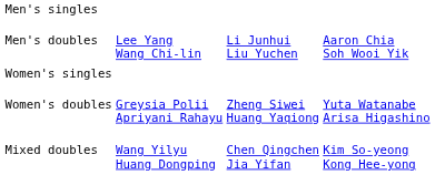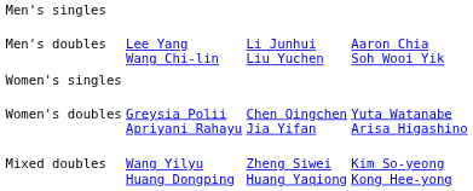 <table>
 <tr>
 <td>Men's singles<br></td>
 <td></td>
 <td></td>
 <td></td>
 </tr>
 <tr>
 <td>Men's doubles<br></td>
 <td><br><a href='#'>Lee Yang</a><br><a href='#'>Wang Chi-lin</a></td>
 <td><br><a href='#'>Li Junhui</a><br><a href='#'>Liu Yuchen</a></td>
 <td><br><a href='#'>Aaron Chia</a><br><a href='#'>Soh Wooi Yik</a></td>
 </tr>
 <tr bgcolor=#DDDDDD>
 </tr>
 <tr>
 <td>Women's singles<br></td>
 <td></td>
 <td></td>
 <td></td>
 </tr>
 <tr>
 <td>Women's doubles<br></td>
 <td><br><a href='#'>Greysia Polii</a><br><a href='#'>Apriyani Rahayu</a></td>
-<td><br><a href='#'>Zheng Siwei</a><br><a href='#'>Huang Yaqiong</a></td>
+<td><br><a href='#'>Chen Qingchen</a><br><a href='#'>Jia Yifan</a></td>
 <td><br><a href='#'>Yuta Watanabe</a><br><a href='#'>Arisa Higashino</a></td>
 </tr>
 <tr bgcolor=#DDDDDD>
 </tr>
 <tr>
 <td>Mixed doubles<br></td>
 <td><br><a href='#'>Wang Yilyu</a><br><a href='#'>Huang Dongping</a></td>
-<td><br><a href='#'>Chen Qingchen</a><br><a href='#'>Jia Yifan</a></td>
+<td><br><a href='#'>Zheng Siwei</a><br><a href='#'>Huang Yaqiong</a></td>
 <td><br><a href='#'>Kim So-yeong</a><br><a href='#'>Kong Hee-yong</a></td>
 </tr>
 </table>
